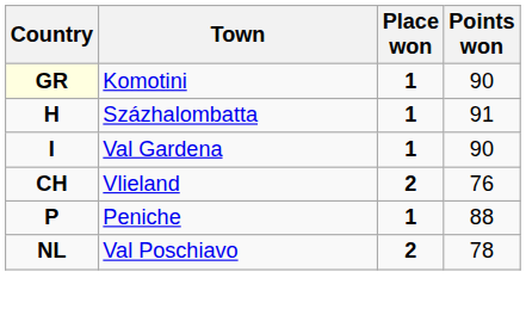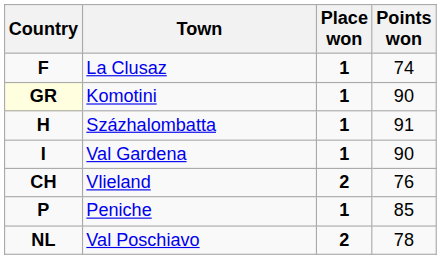 <table class="wikitable" style="text-align;">
 <tr>
 <th width="25">Country</th>
 <th width="200">Town</th>
 <th width="25">Place won</th>
 <th width="25">Points won</th>
+</tr>
+<tr>
+<td align="center"><strong>F</strong></td>
+<td align="left"><a href='#'>La Clusaz</a></td>
+<td align="center"><strong>1</strong></td>
+<td align="center">74</td>
 </tr>
 <tr>
 <td align="center" style="background: lightyellow;"><strong>GR</strong></td>
 <td align="left"><a href='#'>Komotini</a></td>
 <td align="center"><strong>1</strong></td>
 <td align="center">90</td>
 </tr>
 <tr>
 <td align="center"><strong>H</strong></td>
 <td align="left"><a href='#'>Százhalombatta</a></td>
 <td align="center"><strong>1</strong></td>
 <td align="center">91</td>
 </tr>
 <tr>
 <td align="center"><strong>I</strong></td>
 <td align="left"><a href='#'>Val Gardena</a></td>
 <td align="center"><strong>1</strong></td>
 <td align="center">90</td>
 </tr>
 <tr>
 <td align="center"><strong>CH</strong></td>
 <td align="left"><a href='#'>Vlieland</a></td>
 <td align="center"><strong>2</strong></td>
 <td align="center">76</td>
 </tr>
 <tr>
 <td align="center"><strong>P</strong></td>
 <td align="left"><a href='#'>Peniche</a></td>
 <td align="center"><strong>1</strong></td>
-<td align="center">88</td>
+<td align="center">85</td>
 </tr>
 <tr>
 <td align="center"><strong>NL</strong></td>
 <td align="left"><a href='#'>Val Poschiavo</a></td>
 <td align="center"><strong>2</strong></td>
 <td align="center">78</td>
 </tr>
 </table>
